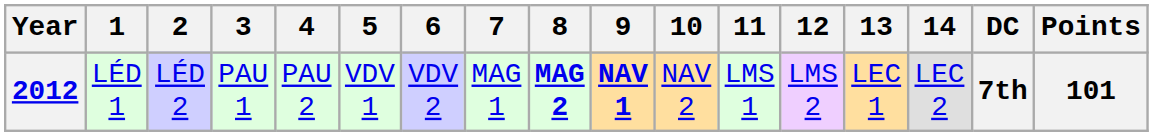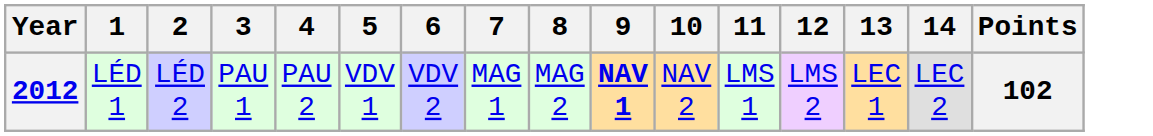 <table class="wikitable" style="text-align:center; font-size:90%">
 <tr>
 <th>Year</th>
 <th>1</th>
 <th>2</th>
 <th>3</th>
 <th>4</th>
 <th>5</th>
 <th>6</th>
 <th>7</th>
 <th>8</th>
 <th>9</th>
 <th>10</th>
 <th>11</th>
 <th>12</th>
 <th>13</th>
 <th>14</th>
-<th>DC</th>
 <th>Points</th>
 </tr>
 <tr>
 <th><a href='#'>2012</a></th>
 <td style="background:#DFFFDF;"><a href='#'>LÉD<br>1</a><br></td>
 <td style="background:#CFCFFF;"><a href='#'>LÉD<br>2</a><br></td>
 <td style="background:#DFFFDF;"><a href='#'>PAU<br>1</a><br></td>
 <td style="background:#DFFFDF;"><a href='#'>PAU<br>2</a><br></td>
 <td style="background:#DFFFDF;"><a href='#'>VDV<br>1</a><br></td>
 <td style="background:#CFCFFF;"><a href='#'>VDV<br>2</a><br></td>
 <td style="background:#DFFFDF;"><a href='#'>MAG<br>1</a><br></td>
-<td style="background:#DFFFDF;"><strong><a href='#'>MAG<br>2</a><br></strong></td>
+<td style="background:#DFFFDF;"><a href='#'>MAG<br>2</a><br></td>
 <td style="background:#FFDF9F;"><strong><a href='#'>NAV<br>1</a><br></strong></td>
 <td style="background:#FFDF9F;"><a href='#'>NAV<br>2</a><br></td>
 <td style="background:#DFFFDF;"><a href='#'>LMS<br>1</a><br></td>
 <td style="background:#EFCFFF;"><a href='#'>LMS<br>2</a><br></td>
 <td style="background:#FFDF9F;"><a href='#'>LEC<br>1</a><br></td>
 <td style="background:#DFDFDF;"><a href='#'>LEC<br>2</a><br></td>
-<th>7th</th>
-<th>101</th>
+<th>102</th>
 </tr>
 </table>
